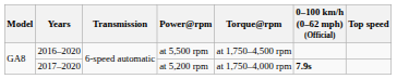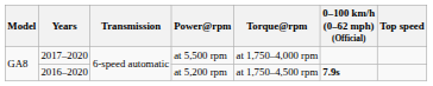 <table class="wikitable sortable collapsible" style="text-align:left; font-size:90%;">
 <tr>
 <th>Model</th>
 <th>Years</th>
 <th>Transmission</th>
 <th>Power@rpm</th>
 <th>Torque@rpm</th>
 <th>0–100 km/h<br>(0–62 mph)<br><small>(Official)</small></th>
 <th>Top speed</th>
 </tr>
 <tr>
 <td rowspan=2>GA8</td>
-<td>2016–2020</td>
+<td>2017–2020</td>
 <td rowspan=2>6-speed automatic</td>
 <td> at 5,500 rpm</td>
-<td> at 1,750–4,500 rpm</td>
+<td> at 1,750–4,000 rpm</td>
 <td></td>
 <td></td>
 </tr>
 <tr>
-<td>2017–2020</td>
+<td>2016–2020</td>
 <td> at 5,200 rpm</td>
-<td> at 1,750–4,000 rpm</td>
+<td> at 1,750–4,500 rpm</td>
 <td><strong>7.9s</strong></td>
 <td></td>
 </tr>
 </table>
